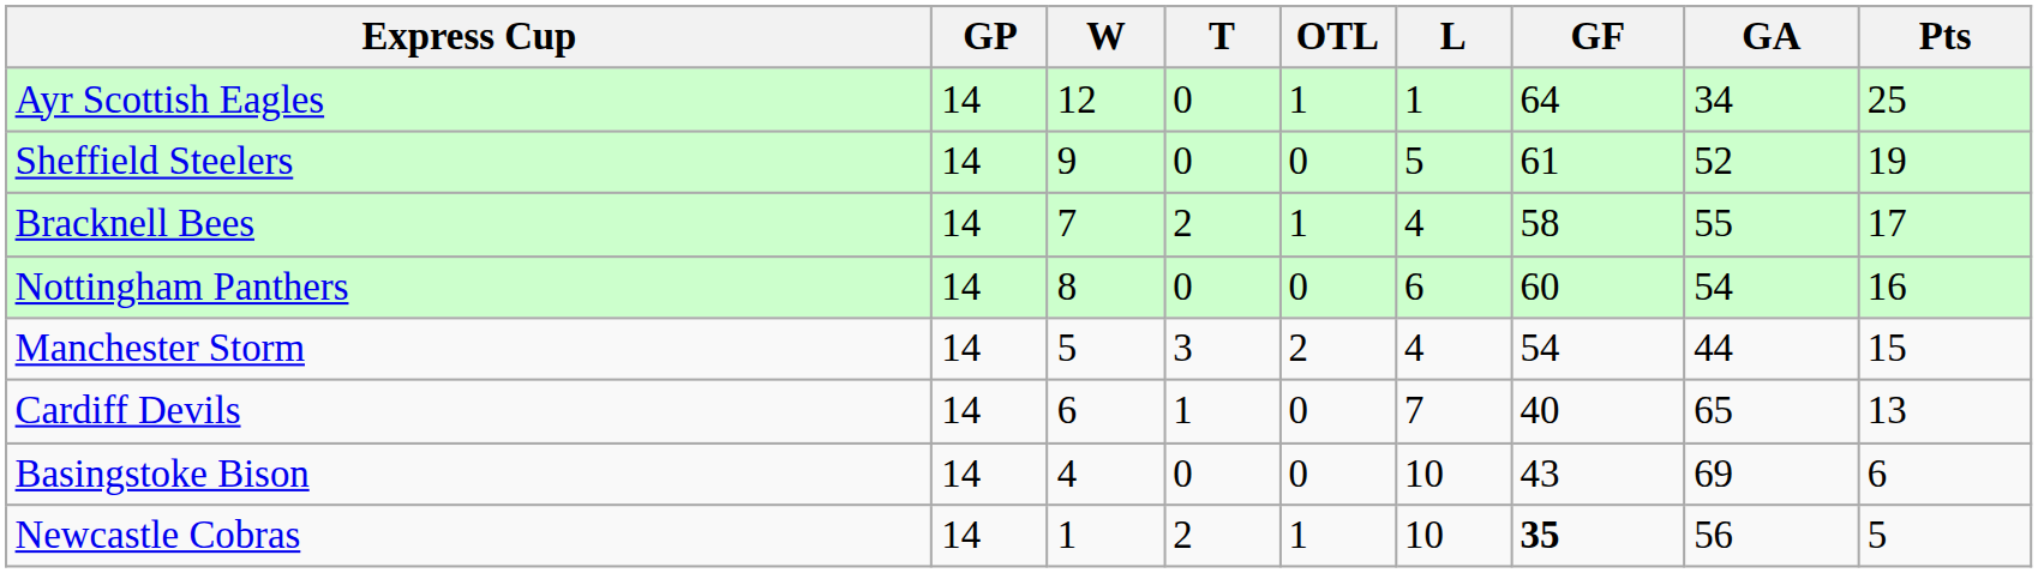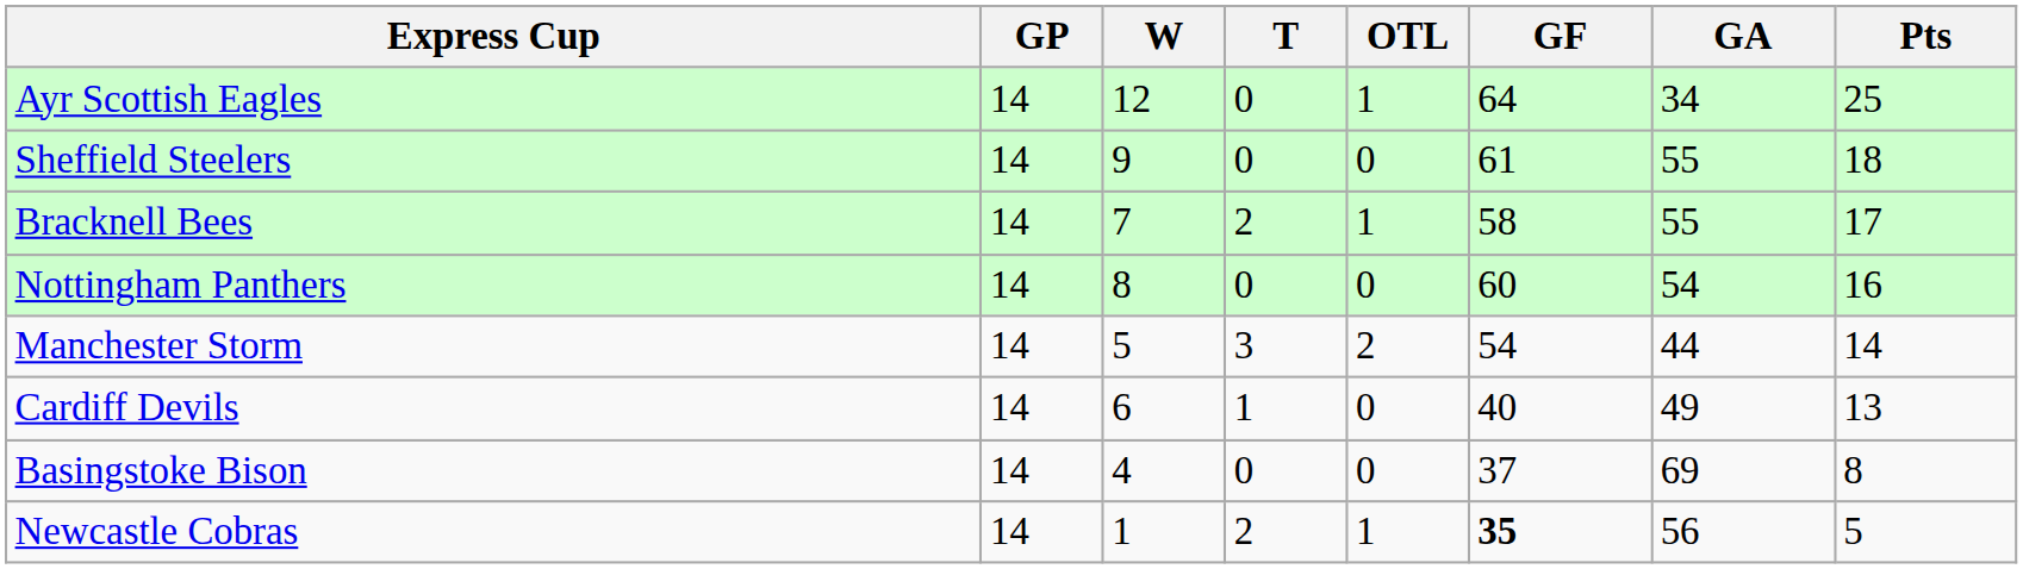 <table class="wikitable">
 <tr>
 <th width="40%">Express Cup</th>
 <th width="5%">GP</th>
 <th width="5%">W</th>
 <th width="5%">T</th>
 <th width="5%">OTL</th>
-<th width="5%">L</th>
 <th width="7.5%">GF</th>
 <th width="7.5%">GA</th>
 <th width="7.5%">Pts</th>
 </tr>
 <tr bgcolor="#CCFFCC">
 <td><a href='#'>Ayr Scottish Eagles</a></td>
 <td>14</td>
 <td>12</td>
 <td>0</td>
-<td>1</td>
 <td>1</td>
 <td>64</td>
 <td>34</td>
 <td>25</td>
 </tr>
 <tr bgcolor="#CCFFCC">
 <td><a href='#'>Sheffield Steelers</a></td>
 <td>14</td>
 <td>9</td>
 <td>0</td>
 <td>0</td>
-<td>5</td>
 <td>61</td>
-<td>52</td>
-<td>19</td>
+<td>55</td>
+<td>18</td>
 </tr>
 <tr bgcolor="#CCFFCC">
 <td><a href='#'>Bracknell Bees</a></td>
 <td>14</td>
 <td>7</td>
 <td>2</td>
 <td>1</td>
-<td>4</td>
 <td>58</td>
 <td>55</td>
 <td>17</td>
 </tr>
 <tr bgcolor="#CCFFCC">
 <td><a href='#'>Nottingham Panthers</a></td>
 <td>14</td>
 <td>8</td>
 <td>0</td>
 <td>0</td>
-<td>6</td>
 <td>60</td>
 <td>54</td>
 <td>16</td>
 </tr>
 <tr>
 <td><a href='#'>Manchester Storm</a></td>
 <td>14</td>
 <td>5</td>
 <td>3</td>
 <td>2</td>
-<td>4</td>
 <td>54</td>
 <td>44</td>
-<td>15</td>
+<td>14</td>
 </tr>
 <tr>
 <td><a href='#'>Cardiff Devils</a></td>
 <td>14</td>
 <td>6</td>
 <td>1</td>
 <td>0</td>
-<td>7</td>
 <td>40</td>
-<td>65</td>
+<td>49</td>
 <td>13</td>
 </tr>
 <tr>
 <td><a href='#'>Basingstoke Bison</a></td>
 <td>14</td>
 <td>4</td>
 <td>0</td>
 <td>0</td>
-<td>10</td>
-<td>43</td>
+<td>37</td>
 <td>69</td>
-<td>6</td>
+<td>8</td>
 </tr>
 <tr>
 <td><a href='#'>Newcastle Cobras</a></td>
 <td>14</td>
 <td>1</td>
 <td>2</td>
 <td>1</td>
-<td>10</td>
 <td><strong>35</strong></td>
 <td>56</td>
 <td>5</td>
 </tr>
 </table>
